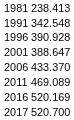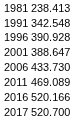 <table>
 <tr>
 <td>1981</td>
 <td>238.413</td>
 </tr>
 <tr>
 <td>1991</td>
 <td>342.548</td>
 </tr>
 <tr>
 <td>1996</td>
 <td>390.928</td>
 </tr>
 <tr>
 <td>2001</td>
 <td>388.647</td>
 </tr>
 <tr>
 <td>2006</td>
-<td>433.370</td>
+<td>433.730</td>
 </tr>
 <tr>
 <td>2011</td>
 <td>469.089</td>
 </tr>
 <tr>
 <td>2016</td>
-<td>520.169</td>
+<td>520.166</td>
 </tr>
 <tr>
 <td>2017</td>
 <td>520.700</td>
 </tr>
 </table>
